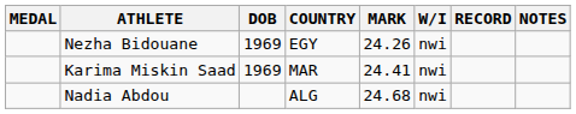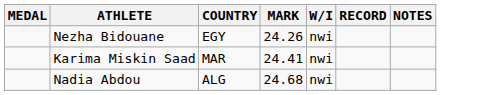 <table class="wikitable">
 <tr>
 <th>MEDAL</th>
 <th>ATHLETE</th>
-<th>DOB</th>
 <th>COUNTRY</th>
 <th>MARK</th>
 <th>W/I</th>
 <th>RECORD</th>
 <th>NOTES</th>
 </tr>
 <tr>
 <td></td>
 <td>Nezha Bidouane</td>
-<td>1969</td>
 <td>EGY</td>
 <td>24.26</td>
 <td>nwi</td>
 <td></td>
 <td></td>
 </tr>
 <tr>
 <td></td>
 <td>Karima Miskin Saad</td>
-<td>1969</td>
 <td>MAR</td>
 <td>24.41</td>
 <td>nwi</td>
 <td></td>
 <td></td>
 </tr>
 <tr>
 <td></td>
 <td>Nadia Abdou</td>
-<td></td>
 <td>ALG</td>
 <td>24.68</td>
 <td>nwi</td>
 <td></td>
 <td></td>
 </tr>
 </table>
